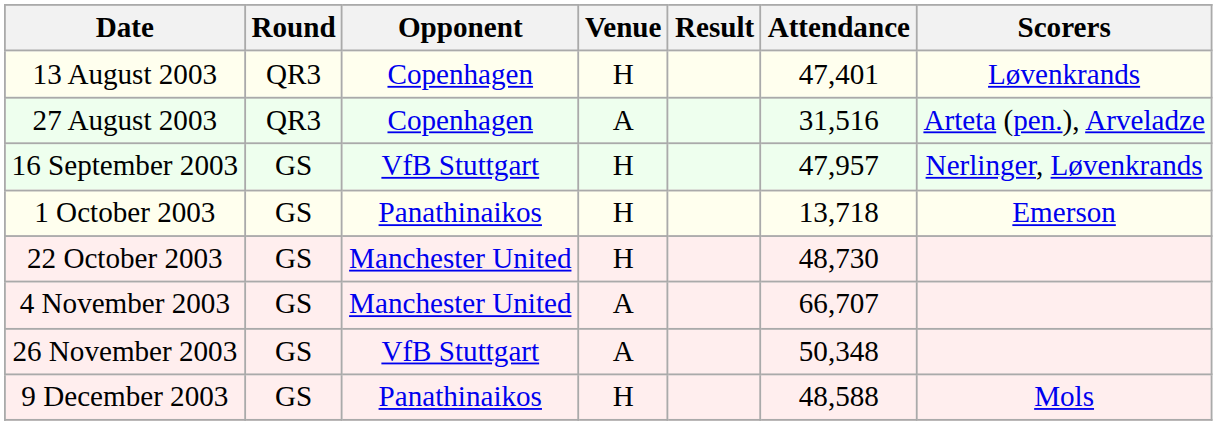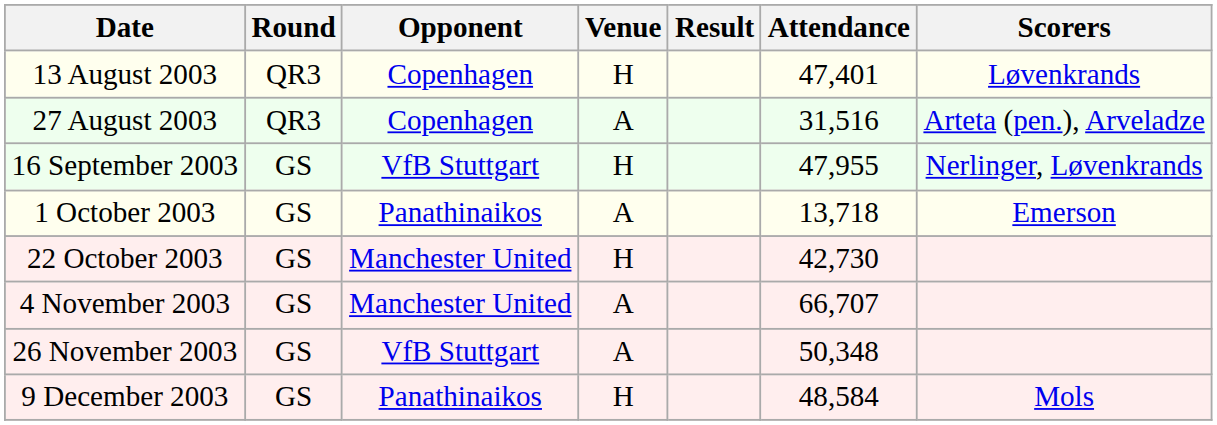 <table class="wikitable sortable" style="font-size:100%; text-align:center">
 <tr>
 <th>Date</th>
 <th>Round</th>
 <th>Opponent</th>
 <th>Venue</th>
 <th>Result</th>
 <th>Attendance</th>
 <th>Scorers</th>
 </tr>
 <tr bgcolor = "#FFFFEE">
 <td>13 August 2003</td>
 <td>QR3</td>
 <td> <a href='#'>Copenhagen</a></td>
 <td>H</td>
 <td></td>
 <td>47,401</td>
 <td><a href='#'>Løvenkrands</a></td>
 </tr>
 <tr bgcolor = "#EEFFEE">
 <td>27 August 2003</td>
 <td>QR3</td>
 <td> <a href='#'>Copenhagen</a></td>
 <td>A</td>
 <td></td>
 <td>31,516</td>
 <td><a href='#'>Arteta</a> (<a href='#'>pen.</a>), <a href='#'>Arveladze</a></td>
 </tr>
 <tr bgcolor = "#EEFFEE">
 <td>16 September 2003</td>
 <td>GS</td>
 <td> <a href='#'>VfB Stuttgart</a></td>
 <td>H</td>
 <td></td>
-<td>47,957</td>
+<td>47,955</td>
 <td><a href='#'>Nerlinger</a>, <a href='#'>Løvenkrands</a></td>
 </tr>
 <tr bgcolor = "#FFFFEE">
 <td>1 October 2003</td>
 <td>GS</td>
 <td> <a href='#'>Panathinaikos</a></td>
-<td>H</td>
+<td>A</td>
 <td></td>
 <td>13,718</td>
 <td><a href='#'>Emerson</a></td>
 </tr>
 <tr bgcolor = "#FFEEEE">
 <td>22 October 2003</td>
 <td>GS</td>
 <td> <a href='#'>Manchester United</a></td>
 <td>H</td>
 <td></td>
-<td>48,730</td>
+<td>42,730</td>
 <td></td>
 </tr>
 <tr bgcolor = "#FFEEEE">
 <td>4 November 2003</td>
 <td>GS</td>
 <td> <a href='#'>Manchester United</a></td>
 <td>A</td>
 <td></td>
 <td>66,707</td>
 <td></td>
 </tr>
 <tr bgcolor = "#FFEEEE">
 <td>26 November 2003</td>
 <td>GS</td>
 <td> <a href='#'>VfB Stuttgart</a></td>
 <td>A</td>
 <td></td>
 <td>50,348</td>
 <td></td>
 </tr>
 <tr bgcolor = "#FFEEEE">
 <td>9 December 2003</td>
 <td>GS</td>
 <td> <a href='#'>Panathinaikos</a></td>
 <td>H</td>
 <td></td>
-<td>48,588</td>
+<td>48,584</td>
 <td><a href='#'>Mols</a></td>
 </tr>
 </table>
